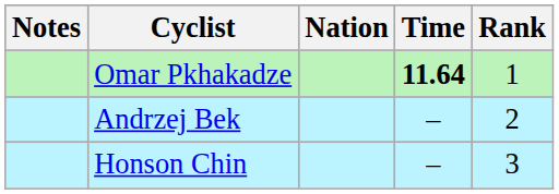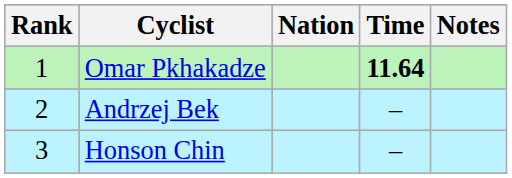 <table class="wikitable sortable" style="text-align:center">
 <tr>
-<th>Notes</th>
+<th>Rank</th>
 <th>Cyclist</th>
 <th>Nation</th>
 <th>Time</th>
-<th>Rank</th>
+<th>Notes</th>
 </tr>
 <tr bgcolor=bbf3bb>
-<td></td>
+<td>1</td>
 <td align=left data-sort-value="Pkhakadze, Omar"><a href='#'>Omar Pkhakadze</a></td>
 <td align=left></td>
 <td><strong>11.64</strong></td>
-<td>1</td>
+<td></td>
 </tr>
 <tr bgcolor=bbf3ff>
-<td></td>
+<td>2</td>
 <td align=left data-sort-value="Bek, Andrzej"><a href='#'>Andrzej Bek</a></td>
 <td align=left></td>
 <td>–</td>
-<td>2</td>
+<td></td>
 </tr>
 <tr bgcolor=bbf3ff>
-<td></td>
+<td>3</td>
 <td align=left data-sort-value="Chin, Honson"><a href='#'>Honson Chin</a></td>
 <td align=left></td>
 <td>–</td>
-<td>3</td>
+<td></td>
 </tr>
 </table>
